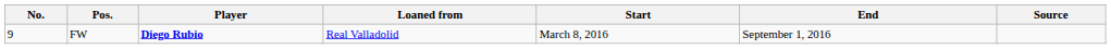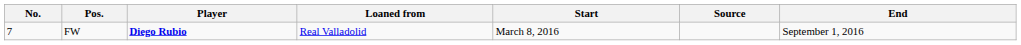 <table class="wikitable sortable" style="width:90%; text-align:center; font-size:95%; text-align:left;">
 <tr>
 <th><strong>No.</strong></th>
 <th><strong>Pos.</strong></th>
 <th><strong>Player</strong></th>
 <th><strong>Loaned from</strong></th>
 <th><strong>Start</strong></th>
+<th><strong>Source</strong></th>
 <th><strong>End</strong></th>
-<th><strong>Source</strong></th>
 </tr>
 <tr>
-<td>9</td>
+<td>7</td>
 <td>FW</td>
 <td><strong> <a href='#'>Diego Rubio</a></strong></td>
 <td> <a href='#'>Real Valladolid</a></td>
 <td>March 8, 2016</td>
+<td></td>
 <td>September 1, 2016</td>
-<td></td>
 </tr>
 </table>
